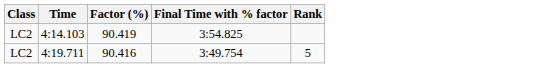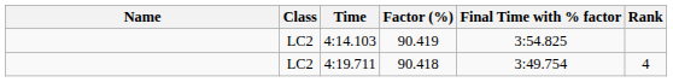 <table class="wikitable" style="text-align:center;">
 <tr>
+<th style="width:18em">Name</th>
 <th>Class</th>
 <th>Time</th>
 <th>Factor (%)</th>
 <th>Final Time with % factor</th>
 <th>Rank</th>
 </tr>
 <tr>
+<td align=left></td>
 <td>LC2</td>
 <td>4:14.103</td>
 <td>90.419</td>
 <td>3:54.825</td>
 <td></td>
 </tr>
 <tr>
+<td align=left></td>
 <td>LC2</td>
 <td>4:19.711</td>
-<td>90.416</td>
+<td>90.418</td>
 <td>3:49.754</td>
-<td>5</td>
+<td>4</td>
 </tr>
 </table>
